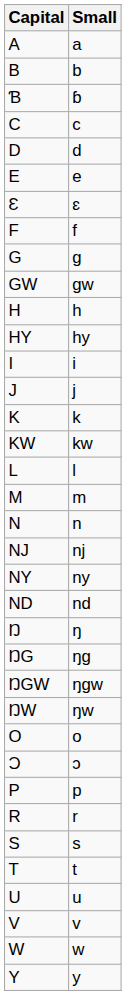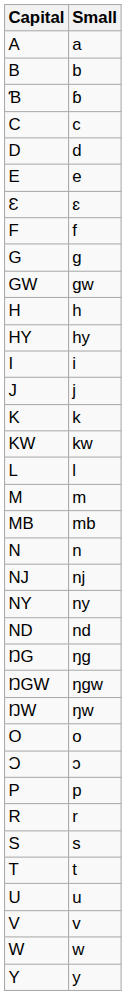 <table class="wikitable">
 <tr>
 <th>Capital</th>
 <th>Small</th>
 </tr>
 <tr>
 <td>A</td>
 <td>a</td>
 </tr>
 <tr>
 <td>B</td>
 <td>b</td>
 </tr>
 <tr>
 <td>Ɓ</td>
 <td>ɓ</td>
 </tr>
 <tr>
 <td>C</td>
 <td>c</td>
 </tr>
 <tr>
 <td>D</td>
 <td>d</td>
 </tr>
 <tr>
 <td>E</td>
 <td>e</td>
 </tr>
 <tr>
 <td>Ɛ</td>
 <td>ɛ</td>
 </tr>
 <tr>
 <td>F</td>
 <td>f</td>
 </tr>
 <tr>
 <td>G</td>
 <td>g</td>
 </tr>
 <tr>
 <td>GW</td>
 <td>gw</td>
 </tr>
 <tr>
 <td>H</td>
 <td>h</td>
 </tr>
 <tr>
 <td>HY</td>
 <td>hy</td>
 </tr>
 <tr>
 <td>I</td>
 <td>i</td>
 </tr>
 <tr>
 <td>J</td>
 <td>j</td>
 </tr>
 <tr>
 <td>K</td>
 <td>k</td>
 </tr>
 <tr>
 <td>KW</td>
 <td>kw</td>
 </tr>
 <tr>
 <td>L</td>
 <td>l</td>
 </tr>
 <tr>
 <td>M</td>
 <td>m</td>
 </tr>
 <tr>
+<td>MB</td>
+<td>mb</td>
+</tr>
+<tr>
 <td>N</td>
 <td>n</td>
 </tr>
 <tr>
 <td>NJ</td>
 <td>nj</td>
 </tr>
 <tr>
 <td>NY</td>
 <td>ny</td>
 </tr>
 <tr>
 <td>ND</td>
 <td>nd</td>
-</tr>
-<tr>
-<td>Ŋ</td>
-<td>ŋ</td>
 </tr>
 <tr>
 <td>ŊG</td>
 <td>ŋg</td>
 </tr>
 <tr>
 <td>ŊGW</td>
 <td>ŋgw</td>
 </tr>
 <tr>
 <td>ŊW</td>
 <td>ŋw</td>
 </tr>
 <tr>
 <td>O</td>
 <td>o</td>
 </tr>
 <tr>
 <td>Ɔ</td>
 <td>ɔ</td>
 </tr>
 <tr>
 <td>P</td>
 <td>p</td>
 </tr>
 <tr>
 <td>R</td>
 <td>r</td>
 </tr>
 <tr>
 <td>S</td>
 <td>s</td>
 </tr>
 <tr>
 <td>T</td>
 <td>t</td>
 </tr>
 <tr>
 <td>U</td>
 <td>u</td>
 </tr>
 <tr>
 <td>V</td>
 <td>v</td>
 </tr>
 <tr>
 <td>W</td>
 <td>w</td>
 </tr>
 <tr>
 <td>Y</td>
 <td>y</td>
 </tr>
 </table>
